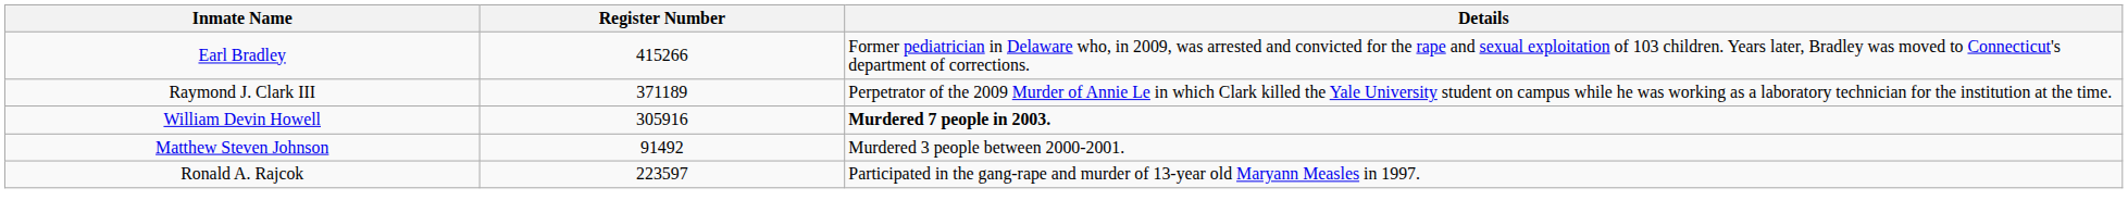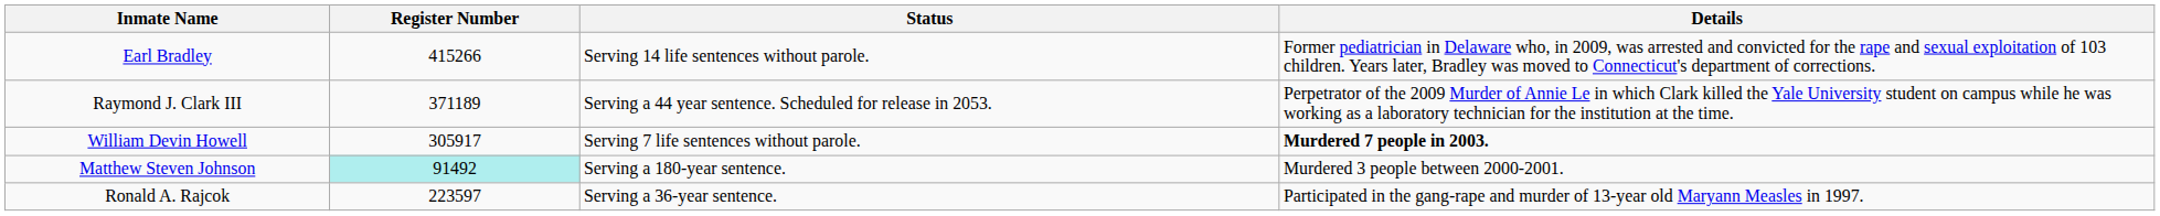 <table class="wikitable sortable">
 <tr>
 <th width=13%>Inmate Name</th>
 <th width=10%>Register Number</th>
+<th width=28%>Status</th>
 <th width=35%>Details</th>
 </tr>
 <tr>
 <td style="text-align:center;"><a href='#'>Earl Bradley</a></td>
 <td style="text-align:center;">415266</td>
+<td>Serving 14 life sentences without parole.</td>
 <td>Former <a href='#'>pediatrician</a> in <a href='#'>Delaware</a> who, in 2009, was arrested and convicted for the <a href='#'>rape</a> and <a href='#'>sexual exploitation</a> of 103 children. Years later, Bradley was moved to <a href='#'>Connecticut</a>'s department of corrections.</td>
 </tr>
 <tr>
 <td style="text-align:center;">Raymond J. Clark III</td>
 <td style="text-align:center;">371189</td>
+<td>Serving a 44 year sentence. Scheduled for release in 2053.</td>
 <td>Perpetrator of the 2009 <a href='#'>Murder of Annie Le</a> in which Clark killed the <a href='#'>Yale University</a> student on campus while he was working as a laboratory technician for the institution at the time.</td>
 </tr>
 <tr>
 <td style="text-align:center;"><a href='#'>William Devin Howell</a></td>
-<td style="text-align:center;">305916</td>
+<td style="text-align:center;">305917</td>
+<td>Serving 7 life sentences without parole.</td>
 <td><strong>Murdered 7 people in 2003.</strong></td>
 </tr>
 <tr>
 <td style="text-align:center;"><a href='#'>Matthew Steven Johnson</a></td>
-<td style="text-align:center;">91492</td>
+<td style="background: paleturquoise; text-align:center;">91492</td>
+<td>Serving a 180-year sentence.</td>
 <td>Murdered 3 people between 2000-2001.</td>
 </tr>
 <tr>
 <td style="text-align:center;">Ronald A. Rajcok</td>
 <td style="text-align:center;">223597</td>
+<td>Serving a 36-year sentence.</td>
 <td>Participated in the gang-rape and murder of 13-year old <a href='#'>Maryann Measles</a> in 1997.</td>
 </tr>
 </table>
